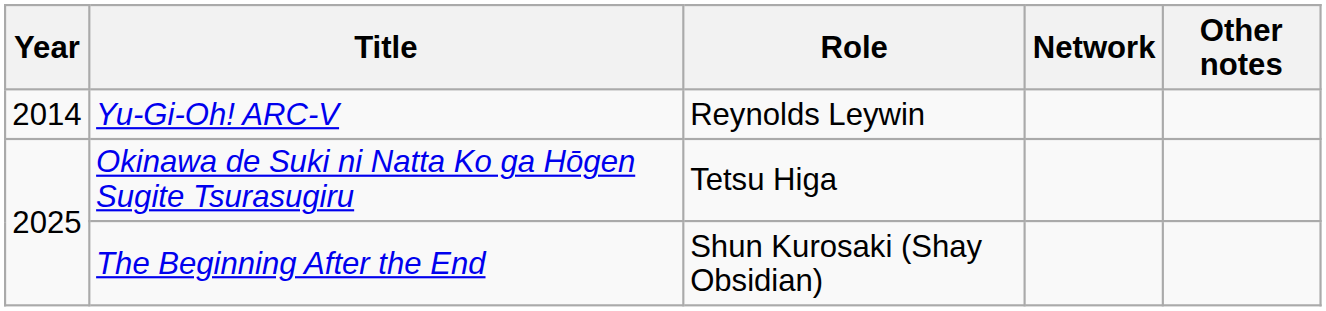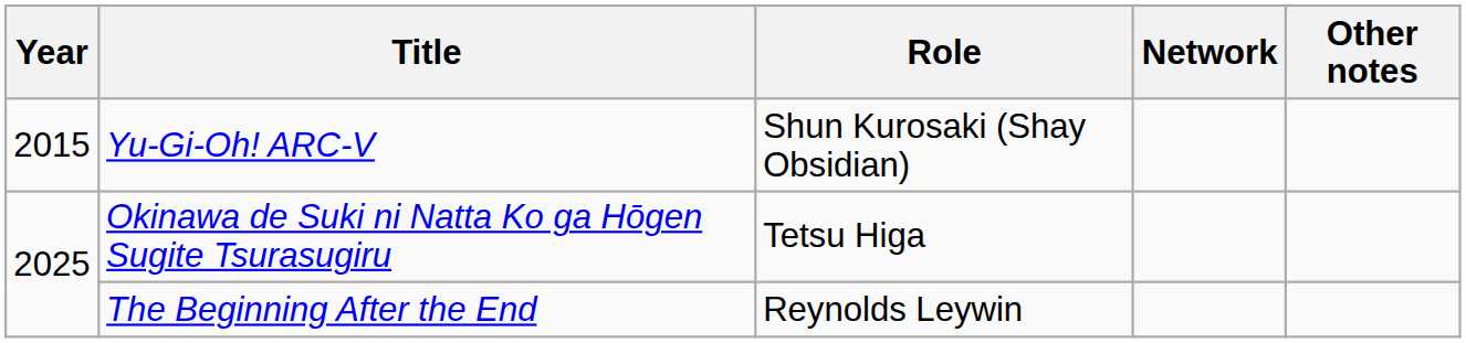 <table class="wikitable" style="font-size: 90%;">
 <tr>
 <th>Year</th>
 <th>Title</th>
 <th>Role</th>
 <th>Network</th>
 <th>Other notes</th>
 </tr>
 <tr>
-<td>2014</td>
+<td>2015</td>
 <td><em><a href='#'>Yu-Gi-Oh! ARC-V</a></em></td>
-<td>Reynolds Leywin</td>
+<td>Shun Kurosaki (Shay Obsidian)</td>
 <td></td>
 <td></td>
 </tr>
 <tr>
 <td rowspan="2">2025</td>
 <td><em><a href='#'>Okinawa de Suki ni Natta Ko ga Hōgen Sugite Tsurasugiru</a></em></td>
 <td>Tetsu Higa</td>
 <td></td>
 <td></td>
 </tr>
 <tr>
 <td><em><a href='#'>The Beginning After the End</a></em></td>
-<td>Shun Kurosaki (Shay Obsidian)</td>
+<td>Reynolds Leywin</td>
 <td></td>
 <td></td>
 </tr>
 </table>
